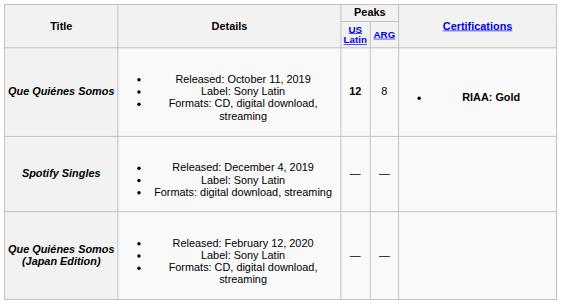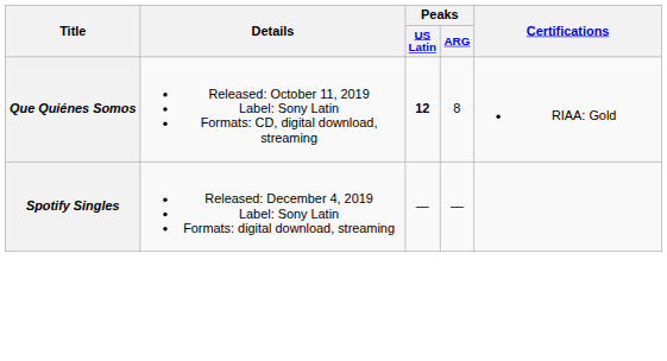 <table class="wikitable plainrowheaders" style="text-align:center;">
 <tr>
 <th scope="col" style="width:10em;" rowspan="2">Title</th>
 <th scope="col" style="width:20em;" rowspan="2">Details</th>
 <th scope="col" colspan="2">Peaks</th>
 <th scope="col" rowspan="2" style="width:14em;"><a href='#'>Certifications</a></th>
 </tr>
 <tr>
 <th scope="col" style="width:2.5em;font-size:90%;"><a href='#'>US<br>Latin</a><br></th>
 <th scope="col" style="width:2.5em;font-size:90%;"><a href='#'>ARG</a><br></th>
 </tr>
 <tr>
 <th scope="row"><em>Que Quiénes Somos</em></th>
 <td><br><ul><li>Released: October 11, 2019</li><li>Label: Sony Latin</li><li>Formats: CD, digital download, streaming</li></ul></td>
 <td><strong>12</strong></td>
 <td>8</td>
-<td><strong><br><ul><li>RIAA: Gold </li></ul></strong></td>
+<td><br><ul><li>RIAA: Gold </li></ul></td>
 </tr>
 <tr>
 <th scope="row"><em>Spotify Singles</em></th>
 <td><br><ul><li>Released: December 4, 2019</li><li>Label: Sony Latin</li><li>Formats: digital download, streaming</li></ul></td>
 <td>—</td>
 <td>—</td>
 <td></td>
 </tr>
-<tr>
-<th scope="row"><em>Que Quiénes Somos (Japan Edition)</em></th>
-<td><br><ul><li>Released: February 12, 2020</li><li>Label: Sony Latin</li><li>Formats: CD, digital download, streaming</li></ul></td>
-<td>—</td>
-<td>—</td>
-<td></td>
-</tr>
 </table>
